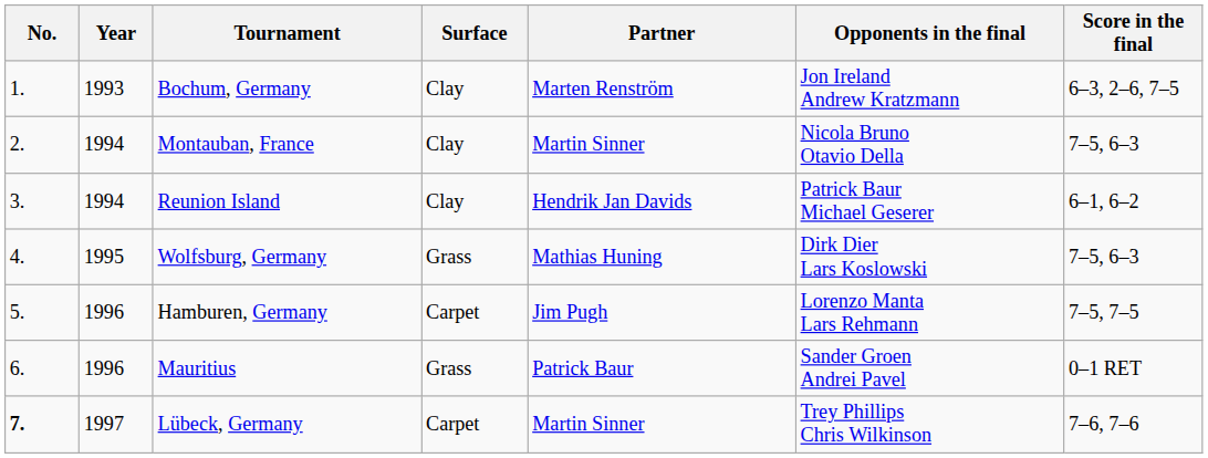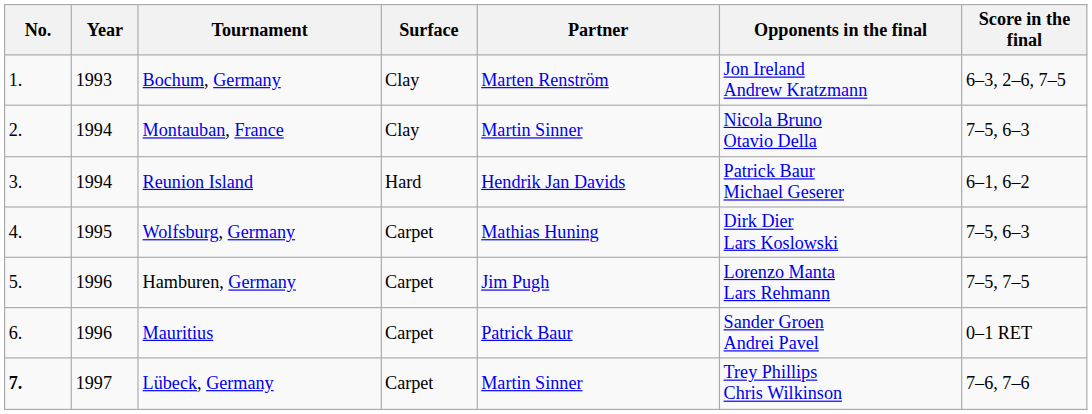 <table class="sortable wikitable" style=font-size:97%>
 <tr>
 <th width=50>No.</th>
 <th width=50>Year</th>
 <th width=200>Tournament</th>
 <th width=75>Surface</th>
 <th width=200>Partner</th>
 <th width=200>Opponents in the final</th>
 <th width=100>Score in the final</th>
 </tr>
 <tr>
 <td>1.</td>
 <td>1993</td>
 <td><a href='#'>Bochum</a>, <a href='#'>Germany</a></td>
 <td>Clay</td>
 <td> <a href='#'>Marten Renström</a></td>
 <td> <a href='#'>Jon Ireland</a><br> <a href='#'>Andrew Kratzmann</a></td>
 <td>6–3, 2–6, 7–5</td>
 </tr>
 <tr>
 <td>2.</td>
 <td>1994</td>
 <td><a href='#'>Montauban</a>, <a href='#'>France</a></td>
 <td>Clay</td>
 <td> <a href='#'>Martin Sinner</a></td>
 <td> <a href='#'>Nicola Bruno</a><br> <a href='#'>Otavio Della</a></td>
 <td>7–5, 6–3</td>
 </tr>
 <tr>
 <td>3.</td>
 <td>1994</td>
 <td><a href='#'>Reunion Island</a></td>
-<td>Clay</td>
+<td>Hard</td>
 <td> <a href='#'>Hendrik Jan Davids</a></td>
 <td> <a href='#'>Patrick Baur</a><br> <a href='#'>Michael Geserer</a></td>
 <td>6–1, 6–2</td>
 </tr>
 <tr>
 <td>4.</td>
 <td>1995</td>
 <td><a href='#'>Wolfsburg</a>, <a href='#'>Germany</a></td>
-<td>Grass</td>
+<td>Carpet</td>
 <td> <a href='#'>Mathias Huning</a></td>
 <td> <a href='#'>Dirk Dier</a><br> <a href='#'>Lars Koslowski</a></td>
 <td>7–5, 6–3</td>
 </tr>
 <tr>
 <td>5.</td>
 <td>1996</td>
 <td>Hamburen, <a href='#'>Germany</a></td>
 <td>Carpet</td>
 <td> <a href='#'>Jim Pugh</a></td>
 <td> <a href='#'>Lorenzo Manta</a><br> <a href='#'>Lars Rehmann</a></td>
 <td>7–5, 7–5</td>
 </tr>
 <tr>
 <td>6.</td>
 <td>1996</td>
 <td><a href='#'>Mauritius</a></td>
-<td>Grass</td>
+<td>Carpet</td>
 <td> <a href='#'>Patrick Baur</a></td>
 <td> <a href='#'>Sander Groen</a><br> <a href='#'>Andrei Pavel</a></td>
 <td>0–1 RET</td>
 </tr>
 <tr>
 <td><strong>7.</strong></td>
 <td>1997</td>
 <td><a href='#'>Lübeck</a>, <a href='#'>Germany</a></td>
 <td>Carpet</td>
 <td> <a href='#'>Martin Sinner</a></td>
 <td> <a href='#'>Trey Phillips</a><br> <a href='#'>Chris Wilkinson</a></td>
 <td>7–6, 7–6</td>
 </tr>
 </table>
